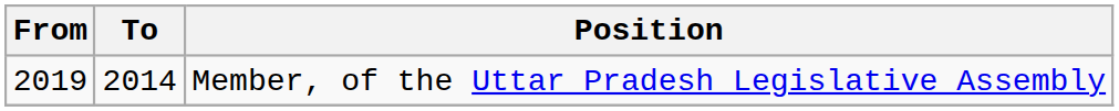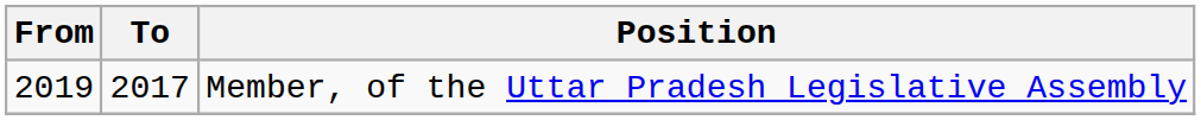 <table class="wikitable sortable">
 <tr>
 <th>From</th>
 <th>To</th>
 <th>Position</th>
 </tr>
 <tr>
 <td>2019</td>
-<td>2014</td>
+<td>2017</td>
 <td>Member, of the <a href='#'>Uttar Pradesh Legislative Assembly</a></td>
 </tr>
 <tr>
 </tr>
 </table>
